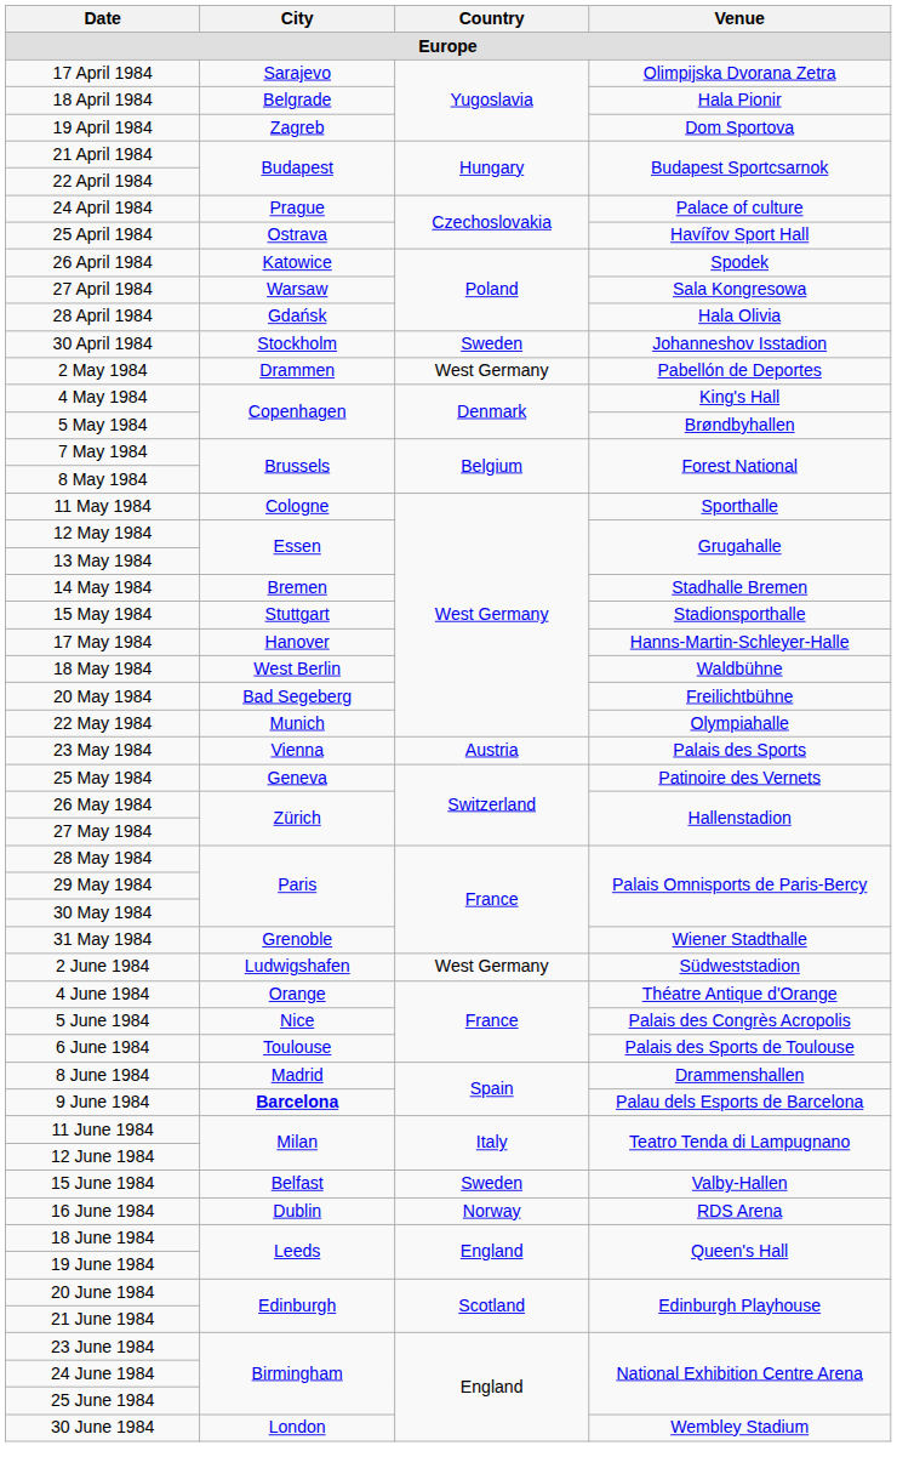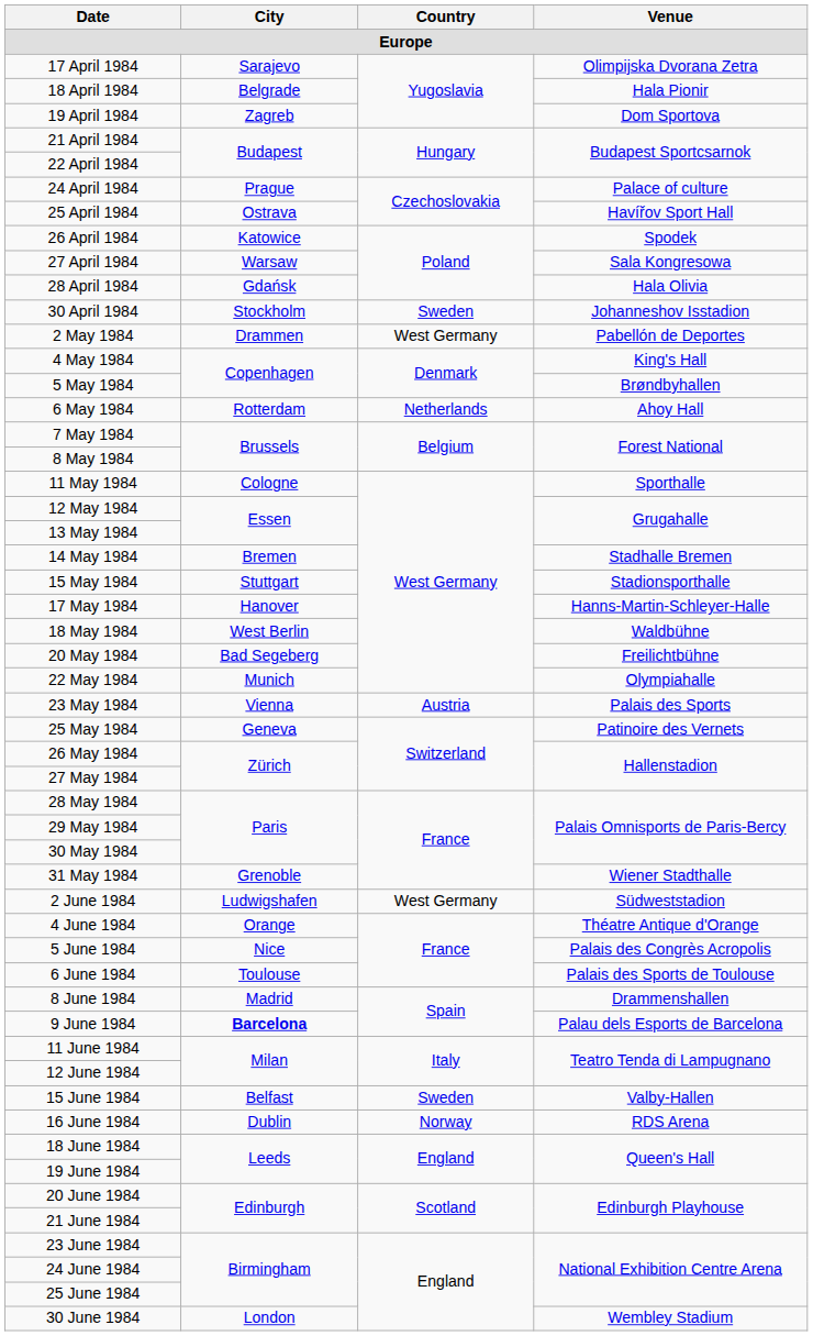 <table class="wikitable" style="text-align:center;">
 <tr>
 <th width="175">Date</th>
 <th width="175">City</th>
 <th width="175">Country</th>
 <th width="275">Venue</th>
 </tr>
 <tr>
 <th colspan="4" style="background:#DFDFDF;">Europe</th>
 </tr>
 <tr>
 <td>17 April 1984</td>
 <td><a href='#'>Sarajevo</a></td>
 <td rowspan="3"><a href='#'>Yugoslavia</a></td>
 <td><a href='#'>Olimpijska Dvorana Zetra</a></td>
 </tr>
 <tr>
 <td>18 April 1984</td>
 <td><a href='#'>Belgrade</a></td>
 <td><a href='#'>Hala Pionir</a></td>
 </tr>
 <tr>
 <td>19 April 1984</td>
 <td><a href='#'>Zagreb</a></td>
 <td><a href='#'>Dom Sportova</a></td>
 </tr>
 <tr>
 <td>21 April 1984</td>
 <td rowspan="2"><a href='#'>Budapest</a></td>
 <td rowspan="2"><a href='#'>Hungary</a></td>
 <td rowspan="2"><a href='#'>Budapest Sportcsarnok</a></td>
 </tr>
 <tr>
 <td>22 April 1984</td>
 </tr>
 <tr>
 <td>24 April 1984</td>
 <td><a href='#'>Prague</a></td>
 <td rowspan="2"><a href='#'>Czechoslovakia</a></td>
 <td><a href='#'>Palace of culture</a></td>
 </tr>
 <tr>
 <td>25 April 1984</td>
 <td><a href='#'>Ostrava</a></td>
 <td><a href='#'>Havířov Sport Hall</a></td>
 </tr>
 <tr>
 <td>26 April 1984</td>
 <td><a href='#'>Katowice</a></td>
 <td rowspan="3"><a href='#'>Poland</a></td>
 <td><a href='#'>Spodek</a></td>
 </tr>
 <tr>
 <td>27 April 1984</td>
 <td><a href='#'>Warsaw</a></td>
 <td><a href='#'>Sala Kongresowa</a></td>
 </tr>
 <tr>
 <td>28 April 1984</td>
 <td><a href='#'>Gdańsk</a></td>
 <td><a href='#'>Hala Olivia</a></td>
 </tr>
 <tr>
 <td>30 April 1984</td>
 <td><a href='#'>Stockholm</a></td>
 <td><a href='#'>Sweden</a></td>
 <td><a href='#'>Johanneshov Isstadion</a></td>
 </tr>
 <tr>
 <td>2 May 1984</td>
 <td><a href='#'>Drammen</a></td>
 <td>West Germany</td>
 <td><a href='#'>Pabellón de Deportes</a></td>
 </tr>
 <tr>
 <td>4 May 1984</td>
 <td rowspan="2"><a href='#'>Copenhagen</a></td>
 <td rowspan="2"><a href='#'>Denmark</a></td>
 <td><a href='#'>King's Hall</a></td>
 </tr>
 <tr>
 <td>5 May 1984</td>
 <td><a href='#'>Brøndbyhallen</a></td>
+</tr>
+<tr>
+<td>6 May 1984</td>
+<td><a href='#'>Rotterdam</a></td>
+<td><a href='#'>Netherlands</a></td>
+<td><a href='#'>Ahoy Hall</a></td>
 </tr>
 <tr>
 <td>7 May 1984</td>
 <td rowspan="2"><a href='#'>Brussels</a></td>
 <td rowspan="2"><a href='#'>Belgium</a></td>
 <td rowspan="2"><a href='#'>Forest National</a></td>
 </tr>
 <tr>
 <td>8 May 1984</td>
 </tr>
 <tr>
 <td>11 May 1984</td>
 <td><a href='#'>Cologne</a></td>
 <td rowspan="9"><a href='#'>West Germany</a></td>
 <td><a href='#'>Sporthalle</a></td>
 </tr>
 <tr>
 <td>12 May 1984</td>
 <td rowspan="2"><a href='#'>Essen</a></td>
 <td rowspan="2"><a href='#'>Grugahalle</a></td>
 </tr>
 <tr>
 <td>13 May 1984</td>
 </tr>
 <tr>
 <td>14 May 1984</td>
 <td><a href='#'>Bremen</a></td>
 <td><a href='#'>Stadhalle Bremen</a></td>
 </tr>
 <tr>
 <td>15 May 1984</td>
 <td><a href='#'>Stuttgart</a></td>
 <td><a href='#'>Stadionsporthalle</a></td>
 </tr>
 <tr>
 <td>17 May 1984</td>
 <td><a href='#'>Hanover</a></td>
 <td><a href='#'>Hanns-Martin-Schleyer-Halle</a></td>
 </tr>
 <tr>
 <td>18 May 1984</td>
 <td><a href='#'>West Berlin</a></td>
 <td><a href='#'>Waldbühne</a></td>
 </tr>
 <tr>
 <td>20 May 1984</td>
 <td><a href='#'>Bad Segeberg</a></td>
 <td><a href='#'>Freilichtbühne</a></td>
 </tr>
 <tr>
 <td>22 May 1984</td>
 <td><a href='#'>Munich</a></td>
 <td><a href='#'>Olympiahalle</a></td>
 </tr>
 <tr>
 <td>23 May 1984</td>
 <td><a href='#'>Vienna</a></td>
 <td><a href='#'>Austria</a></td>
 <td><a href='#'>Palais des Sports</a></td>
 </tr>
 <tr>
 <td>25 May 1984</td>
 <td><a href='#'>Geneva</a></td>
 <td rowspan="3"><a href='#'>Switzerland</a></td>
 <td><a href='#'>Patinoire des Vernets</a></td>
 </tr>
 <tr>
 <td>26 May 1984</td>
 <td rowspan="2"><a href='#'>Zürich</a></td>
 <td rowspan="2"><a href='#'>Hallenstadion</a></td>
 </tr>
 <tr>
 <td>27 May 1984</td>
 </tr>
 <tr>
 <td>28 May 1984</td>
 <td rowspan="3"><a href='#'>Paris</a></td>
 <td rowspan="4"><a href='#'>France</a></td>
 <td rowspan="3"><a href='#'>Palais Omnisports de Paris-Bercy</a></td>
 </tr>
 <tr>
 <td>29 May 1984</td>
 </tr>
 <tr>
 <td>30 May 1984</td>
 </tr>
 <tr>
 <td>31 May 1984</td>
 <td><a href='#'>Grenoble</a></td>
 <td><a href='#'>Wiener Stadthalle</a></td>
 </tr>
 <tr>
 <td>2 June 1984</td>
 <td><a href='#'>Ludwigshafen</a></td>
 <td>West Germany</td>
 <td><a href='#'>Südweststadion</a></td>
 </tr>
 <tr>
 <td>4 June 1984</td>
 <td><a href='#'>Orange</a></td>
 <td rowspan="3"><a href='#'>France</a></td>
 <td><a href='#'>Théatre Antique d'Orange</a></td>
 </tr>
 <tr>
 <td>5 June 1984</td>
 <td><a href='#'>Nice</a></td>
 <td><a href='#'>Palais des Congrès Acropolis</a></td>
 </tr>
 <tr>
 <td>6 June 1984</td>
 <td><a href='#'>Toulouse</a></td>
 <td><a href='#'>Palais des Sports de Toulouse</a></td>
 </tr>
 <tr>
 <td>8 June 1984</td>
 <td><a href='#'>Madrid</a></td>
 <td rowspan="2"><a href='#'>Spain</a></td>
 <td><a href='#'>Drammenshallen</a></td>
 </tr>
 <tr>
 <td>9 June 1984</td>
 <td><strong><a href='#'>Barcelona</a></strong></td>
 <td><a href='#'>Palau dels Esports de Barcelona</a></td>
 </tr>
 <tr>
 <td>11 June 1984</td>
 <td rowspan="2"><a href='#'>Milan</a></td>
 <td rowspan="2"><a href='#'>Italy</a></td>
 <td rowspan="2"><a href='#'>Teatro Tenda di Lampugnano</a></td>
 </tr>
 <tr>
 <td>12 June 1984</td>
 </tr>
 <tr>
 <td>15 June 1984</td>
 <td><a href='#'>Belfast</a></td>
 <td><a href='#'>Sweden</a></td>
 <td><a href='#'>Valby-Hallen</a></td>
 </tr>
 <tr>
 <td>16 June 1984</td>
 <td><a href='#'>Dublin</a></td>
 <td><a href='#'>Norway</a></td>
 <td><a href='#'>RDS Arena</a></td>
 </tr>
 <tr>
 <td>18 June 1984</td>
 <td rowspan="2"><a href='#'>Leeds</a></td>
 <td rowspan="2"><a href='#'>England</a></td>
 <td rowspan="2"><a href='#'>Queen's Hall</a></td>
 </tr>
 <tr>
 <td>19 June 1984</td>
 </tr>
 <tr>
 <td>20 June 1984</td>
 <td rowspan="2"><a href='#'>Edinburgh</a></td>
 <td rowspan="2"><a href='#'>Scotland</a></td>
 <td rowspan="2"><a href='#'>Edinburgh Playhouse</a></td>
 </tr>
 <tr>
 <td>21 June 1984</td>
 </tr>
 <tr>
 <td>23 June 1984</td>
 <td rowspan="3"><a href='#'>Birmingham</a></td>
 <td rowspan="4">England</td>
 <td rowspan="3"><a href='#'>National Exhibition Centre Arena</a></td>
 </tr>
 <tr>
 <td>24 June 1984</td>
 </tr>
 <tr>
 <td>25 June 1984</td>
 </tr>
 <tr>
 <td>30 June 1984</td>
 <td><a href='#'>London</a></td>
 <td><a href='#'>Wembley Stadium</a></td>
 </tr>
 </table>
